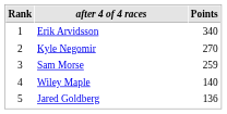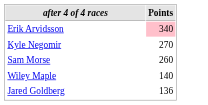 <table cellspacing="1" cellpadding="3" style="border:1px solid #aaa; font-size:86%;">
 <tr style="background:#e4e4e4;">
-<th style="border-bottom:1px solid #aaa; width:10px;">Rank</th>
 <th style="border-bottom:1px solid #aaa; width:200px; white-space:nowrap;"><em>after 4 of 4 races</em></th>
 <th style="border-bottom:1px solid #aaa; width:20px;">Points</th>
 </tr>
 <tr>
-<td style="text-align:center;">1</td>
 <td> <a href='#'>Erik Arvidsson</a></td>
-<td align="right">340</td>
+<td align="right" style="background: pink;">340</td>
 </tr>
 <tr>
-<td style="text-align:center;">2</td>
 <td> <a href='#'>Kyle Negomir</a></td>
 <td align="right">270</td>
 </tr>
 <tr>
-<td style="text-align:center;">3</td>
 <td> <a href='#'>Sam Morse</a></td>
-<td align="right">259</td>
+<td align="right">260</td>
 </tr>
 <tr>
-<td style="text-align:center;">4</td>
 <td> <a href='#'>Wiley Maple</a></td>
 <td align="right">140</td>
 </tr>
 <tr>
-<td style="text-align:center;">5</td>
 <td> <a href='#'>Jared Goldberg</a></td>
 <td align="right">136</td>
 </tr>
 </table>
